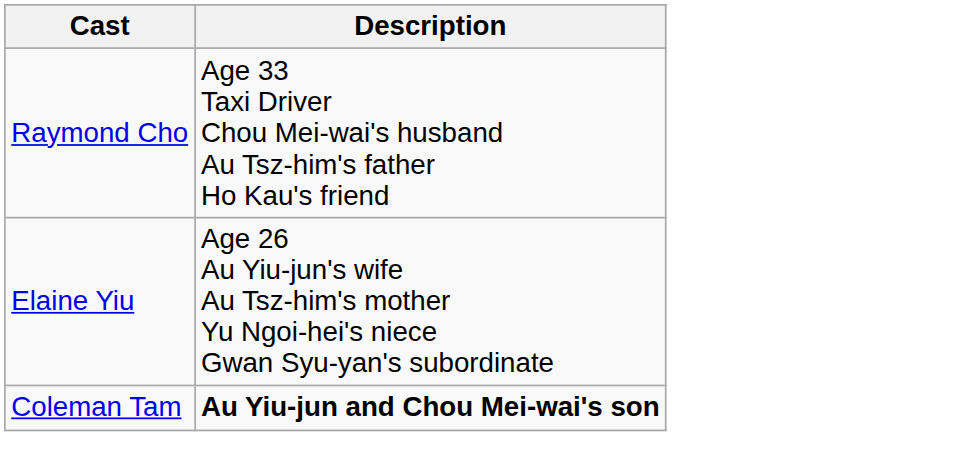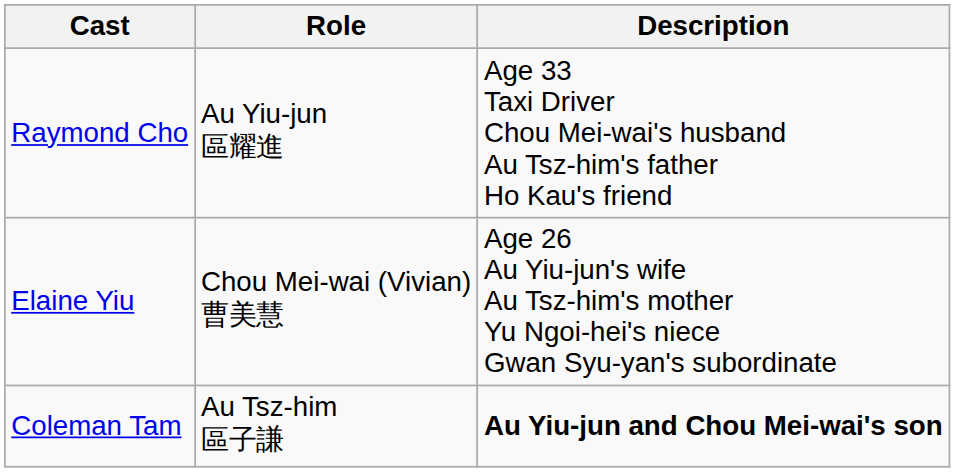 <table class="wikitable">
 <tr>
 <th>Cast</th>
+<th>Role</th>
 <th>Description</th>
 </tr>
 <tr>
 <td><a href='#'>Raymond Cho</a></td>
+<td>Au Yiu-jun <br> 區耀進</td>
 <td>Age 33<br>Taxi Driver <br> Chou Mei-wai's husband <br> Au Tsz-him's father <br> Ho Kau's friend</td>
 </tr>
 <tr>
 <td><a href='#'>Elaine Yiu</a></td>
+<td>Chou Mei-wai (Vivian) <br> 曹美慧</td>
 <td>Age 26<br>Au Yiu-jun's wife <br> Au Tsz-him's mother <br> Yu Ngoi-hei's niece <br> Gwan Syu-yan's subordinate</td>
 </tr>
 <tr>
 <td><a href='#'>Coleman Tam</a></td>
+<td>Au Tsz-him <br> 區子謙</td>
 <td><strong>Au Yiu-jun and Chou Mei-wai's son</strong></td>
 </tr>
 </table>
